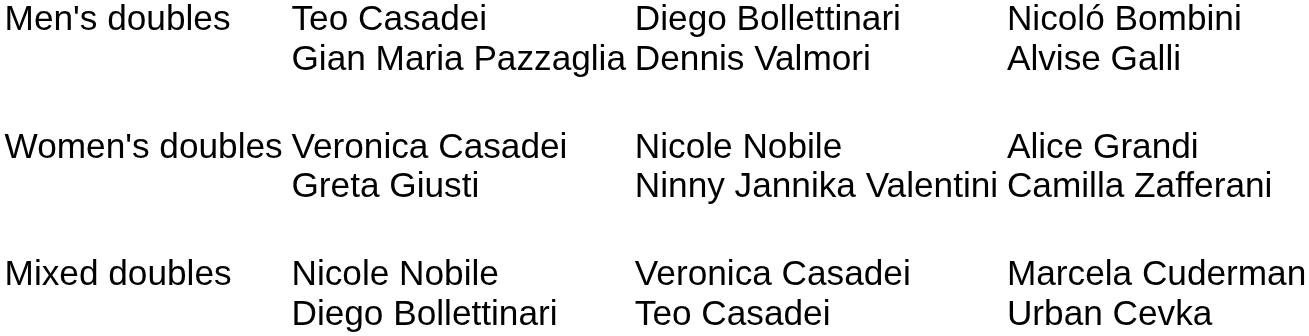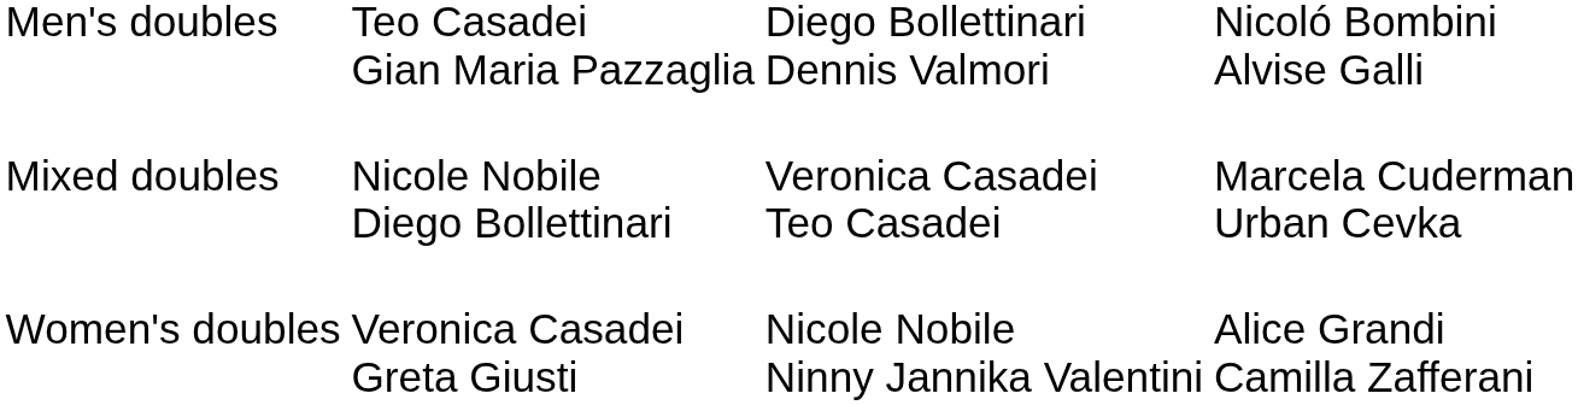 <table>
 <tr>
 <td>Men's doubles</td>
 <td nowrap><br>Teo Casadei<br>Gian Maria Pazzaglia</td>
 <td><br>Diego Bollettinari<br>Dennis Valmori</td>
 <td><br>Nicoló Bombini<br>Alvise Galli</td>
 </tr>
 <tr>
+<td>Mixed doubles</td>
+<td><br>Nicole Nobile<br>Diego Bollettinari</td>
+<td><br>Veronica Casadei<br>Teo Casadei</td>
+<td nowrap><br>Marcela Cuderman<br>Urban Cevka</td>
+</tr>
+<tr>
 <td>Women's doubles</td>
 <td><br>Veronica Casadei<br>Greta Giusti</td>
 <td nowrap><br>Nicole Nobile<br>Ninny Jannika Valentini</td>
 <td><br>Alice Grandi<br>Camilla Zafferani</td>
 </tr>
-<tr>
-<td>Mixed doubles</td>
-<td><br>Nicole Nobile<br>Diego Bollettinari</td>
-<td><br>Veronica Casadei<br>Teo Casadei</td>
-<td nowrap><br>Marcela Cuderman<br>Urban Cevka</td>
-</tr>
 </table>
